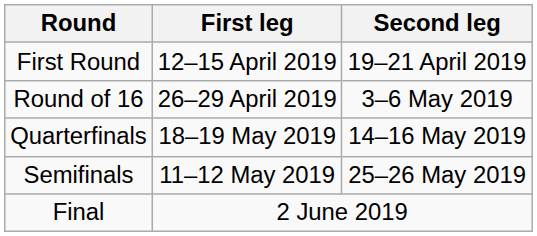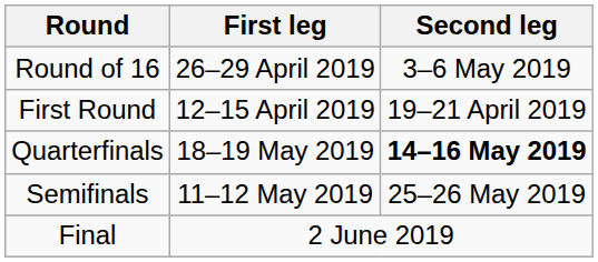 <table class="wikitable" style="text-align: center">
 <tr>
 <th>Round</th>
 <th>First leg</th>
 <th>Second leg</th>
 </tr>
 <tr>
+<td>Round of 16</td>
+<td>26–29 April 2019</td>
+<td>3–6 May 2019</td>
+</tr>
+<tr>
 <td>First Round</td>
 <td>12–15 April 2019</td>
 <td>19–21 April 2019</td>
 </tr>
 <tr>
-<td>Round of 16</td>
-<td>26–29 April 2019</td>
-<td>3–6 May 2019</td>
-</tr>
-<tr>
 <td>Quarterfinals</td>
 <td>18–19 May 2019</td>
-<td>14–16 May 2019</td>
+<td><strong>14–16 May 2019</strong></td>
 </tr>
 <tr>
 <td>Semifinals</td>
 <td>11–12 May 2019</td>
 <td>25–26 May 2019</td>
 </tr>
 <tr>
 <td>Final</td>
 <td colspan=2>2 June 2019</td>
 </tr>
 </table>
